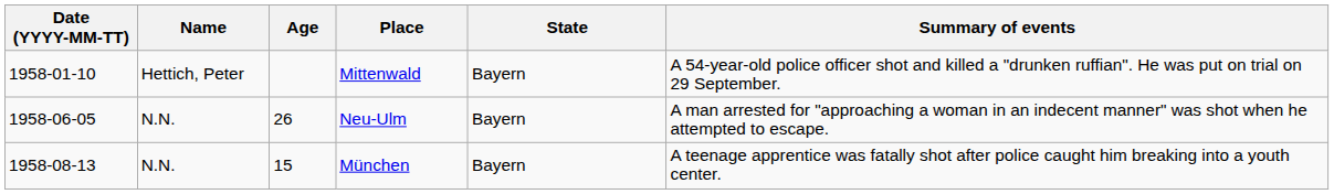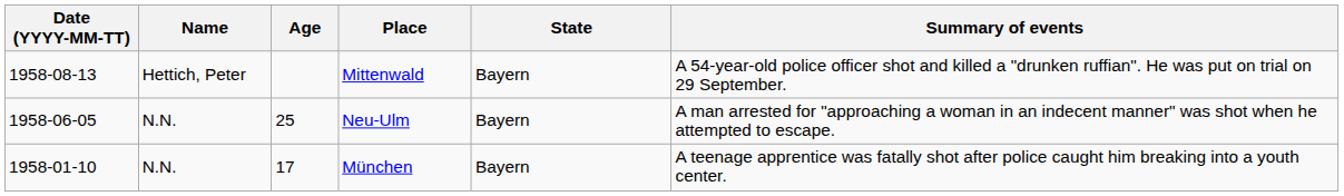 <table class="wikitable sortable static-row-numbers static-row-header-text">
 <tr>
 <th style="width:10%;">Date<br>(YYYY-MM-TT)</th>
 <th style="width:10%;">Name</th>
 <th style="width:5%;">Age</th>
 <th style="width:10%;">Place</th>
 <th style="width:15%;">State</th>
 <th style="width:50%;">Summary of events</th>
 </tr>
 <tr>
-<td>1958-01-10</td>
+<td>1958-08-13</td>
 <td>Hettich, Peter</td>
 <td></td>
 <td><a href='#'>Mittenwald</a></td>
 <td>Bayern</td>
 <td>A 54-year-old police officer shot and killed a "drunken ruffian". He was put on trial on 29 September.</td>
 </tr>
 <tr>
 <td>1958-06-05</td>
 <td>N.N.</td>
-<td>26</td>
+<td>25</td>
 <td><a href='#'>Neu-Ulm</a></td>
 <td>Bayern</td>
 <td>A man arrested for "approaching a woman in an indecent manner" was shot when he attempted to escape.</td>
 </tr>
 <tr>
-<td>1958-08-13</td>
+<td>1958-01-10</td>
 <td>N.N.</td>
-<td>15</td>
+<td>17</td>
 <td><a href='#'>München</a></td>
 <td>Bayern</td>
 <td>A teenage apprentice was fatally shot after police caught him breaking into a youth center.</td>
 </tr>
 </table>
